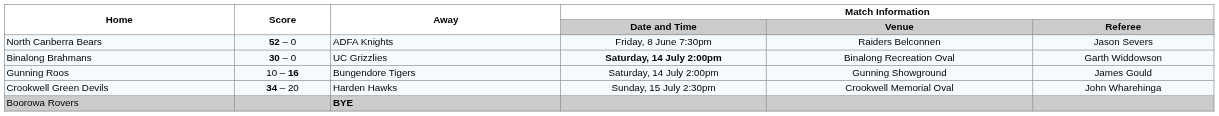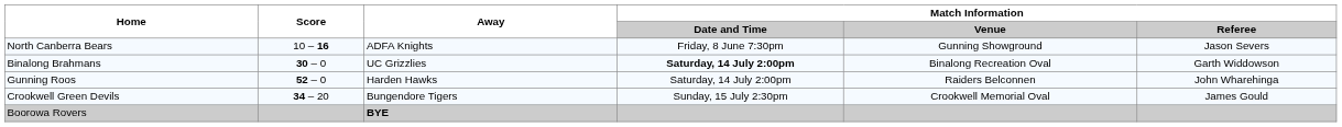 <table border="1" cellpadding="3" cellspacing="0" width="100%" style="border-collapse:collapse;  text-align:center;">
 <tr>
 <th rowspan="2" width="19%">Home</th>
 <th rowspan="2" width="8%">Score</th>
 <th rowspan="2" width="19%">Away</th>
 <th colspan="3">Match Information</th>
 </tr>
 <tr bgcolor="#CCCCCC">
 <th width="17%">Date and Time</th>
 <th width="22%">Venue</th>
 <th width="50%">Referee</th>
 </tr>
 <tr style="text-align:center; background:#f5faff;">
 <td align="left"> North Canberra Bears</td>
-<td><strong>52</strong> – 0</td>
+<td>10 – <strong>16</strong></td>
 <td align="left"> ADFA Knights</td>
 <td>Friday, 8 June 7:30pm</td>
-<td>Raiders Belconnen</td>
+<td>Gunning Showground</td>
 <td>Jason Severs</td>
 </tr>
 <tr style="text-align:center; background:#f5faff;">
 <td align="left"> Binalong Brahmans</td>
 <td><strong>30</strong> – 0</td>
 <td align="left"><strong></strong> UC Grizzlies</td>
 <td><strong>Saturday, 14 July 2:00pm</strong></td>
 <td>Binalong Recreation Oval</td>
 <td>Garth Widdowson</td>
 </tr>
 <tr style="text-align:center; background:#f5faff;">
 <td align="left"> Gunning Roos</td>
-<td>10 – <strong>16</strong></td>
-<td align="left"> Bungendore Tigers</td>
+<td><strong>52</strong> – 0</td>
+<td align="left"> Harden Hawks</td>
 <td>Saturday, 14 July 2:00pm</td>
-<td>Gunning Showground</td>
-<td>James Gould</td>
+<td>Raiders Belconnen</td>
+<td>John Wharehinga</td>
 </tr>
 <tr style="text-align:center; background:#f5faff;">
 <td align="left"> Crookwell Green Devils</td>
 <td><strong>34</strong> – 20</td>
-<td align="left"> Harden Hawks</td>
+<td align="left"> Bungendore Tigers</td>
 <td>Sunday, 15 July 2:30pm</td>
 <td>Crookwell Memorial Oval</td>
-<td>John Wharehinga</td>
+<td>James Gould</td>
 </tr>
 <tr style="text-align:center; background:#CCCCCC;">
 <td align="left"> Boorowa Rovers</td>
 <td></td>
 <td align="left"><strong>BYE</strong></td>
 <td></td>
 <td></td>
 <td></td>
 </tr>
 </table>
